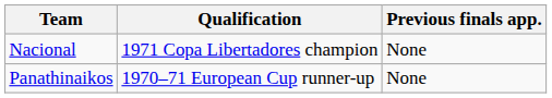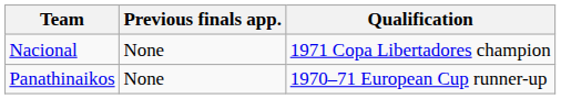 <table class="wikitable">
 <tr>
 <th>Team</th>
+<th>Previous finals app.</th>
 <th>Qualification</th>
-<th>Previous finals app.</th>
 </tr>
 <tr>
 <td> <a href='#'>Nacional</a></td>
+<td>None</td>
 <td><a href='#'>1971 Copa Libertadores</a> champion</td>
-<td>None</td>
 </tr>
 <tr>
 <td> <a href='#'>Panathinaikos</a></td>
+<td>None</td>
 <td><a href='#'>1970–71 European Cup</a> runner-up</td>
-<td>None</td>
 </tr>
 </table>
